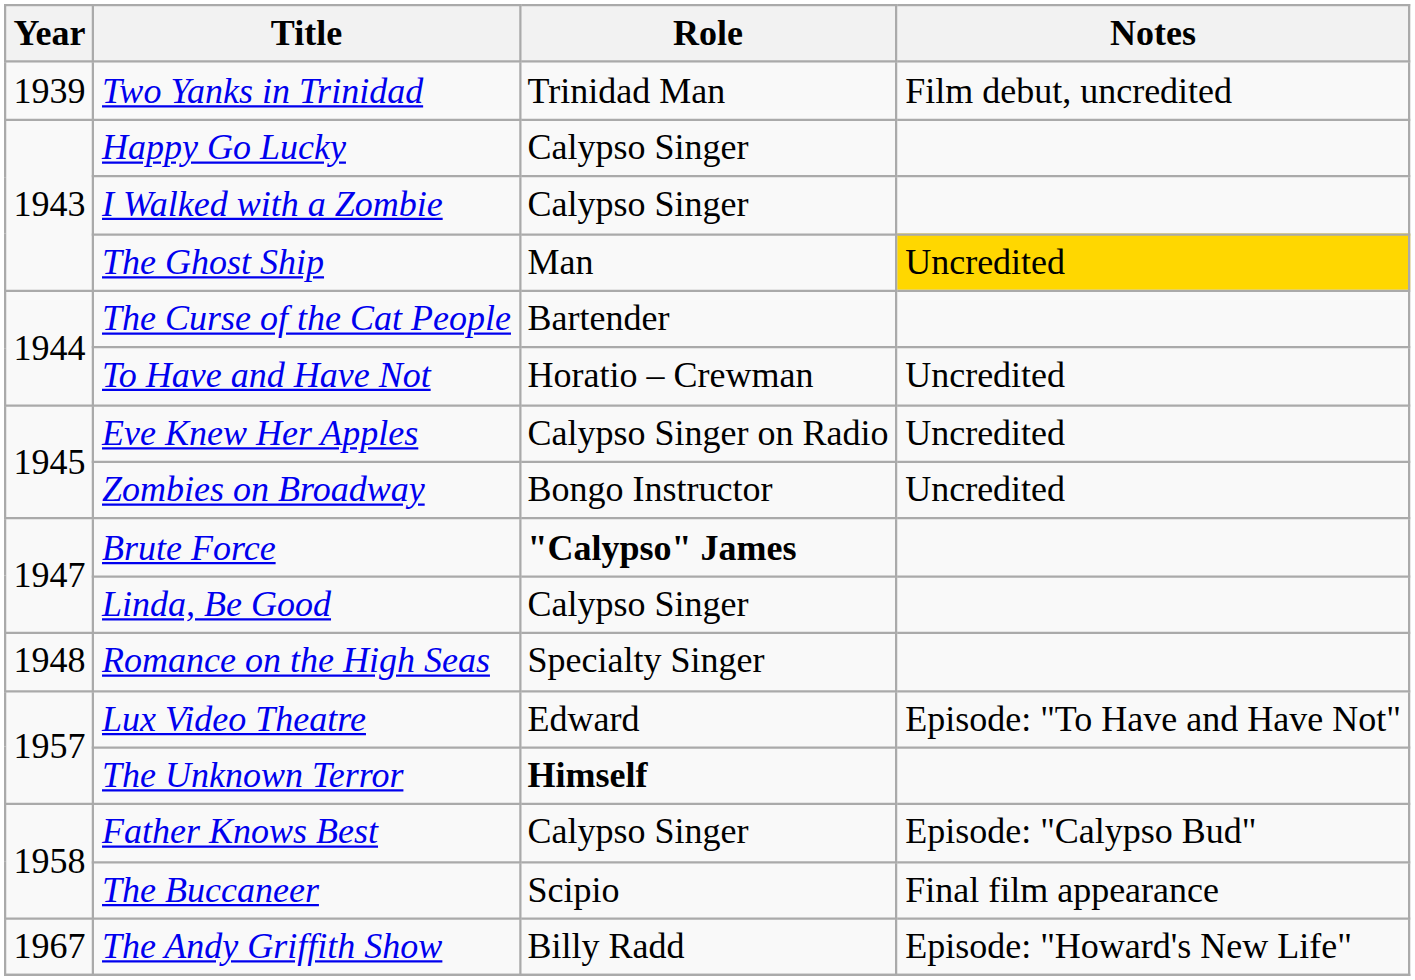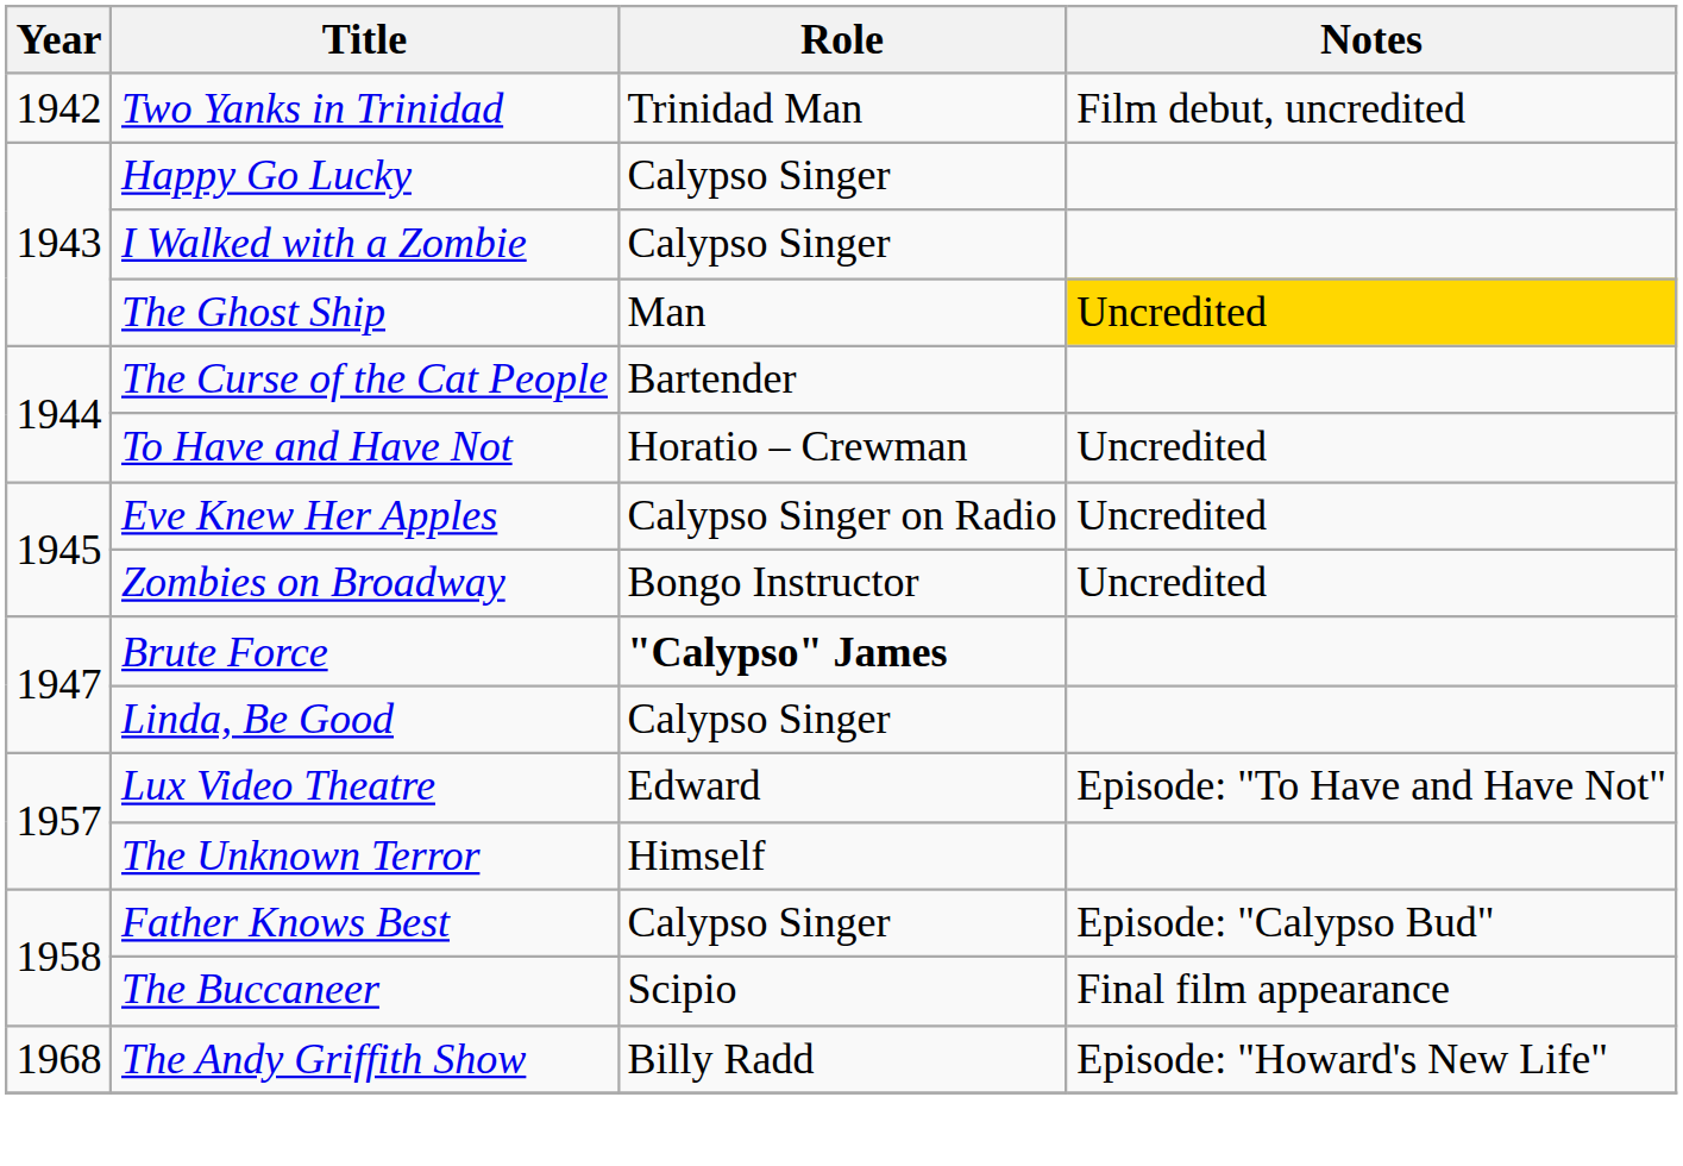 <table class="wikitable sortable">
 <tr>
 <th>Year</th>
 <th>Title</th>
 <th>Role</th>
 <th class="unsortable">Notes</th>
 </tr>
 <tr>
-<td>1939</td>
+<td>1942</td>
 <td><em><a href='#'>Two Yanks in Trinidad</a></em></td>
 <td>Trinidad Man</td>
 <td>Film debut, uncredited</td>
 </tr>
 <tr>
 <td rowspan=3>1943</td>
 <td><em><a href='#'>Happy Go Lucky</a></em></td>
 <td>Calypso Singer</td>
 <td></td>
 </tr>
 <tr>
 <td><em><a href='#'>I Walked with a Zombie</a></em></td>
 <td>Calypso Singer</td>
 <td></td>
 </tr>
 <tr>
 <td><em><a href='#'>The Ghost Ship</a></em></td>
 <td>Man</td>
 <td style="background: gold;">Uncredited</td>
 </tr>
 <tr>
 <td rowspan=2>1944</td>
 <td><em><a href='#'>The Curse of the Cat People</a></em></td>
 <td>Bartender</td>
 <td></td>
 </tr>
 <tr>
 <td><em><a href='#'>To Have and Have Not</a></em></td>
 <td>Horatio – Crewman</td>
 <td>Uncredited</td>
 </tr>
 <tr>
 <td rowspan=2>1945</td>
 <td><em><a href='#'>Eve Knew Her Apples</a></em></td>
 <td>Calypso Singer on Radio</td>
 <td>Uncredited</td>
 </tr>
 <tr>
 <td><em><a href='#'>Zombies on Broadway</a></em></td>
 <td>Bongo Instructor</td>
 <td>Uncredited</td>
 </tr>
 <tr>
 <td rowspan=2>1947</td>
 <td><em><a href='#'>Brute Force</a></em></td>
 <td><strong>"Calypso" James</strong></td>
 <td></td>
 </tr>
 <tr>
 <td><em><a href='#'>Linda, Be Good</a></em></td>
 <td>Calypso Singer</td>
 <td></td>
 </tr>
 <tr>
-<td>1948</td>
-<td><em><a href='#'>Romance on the High Seas</a></em></td>
-<td>Specialty Singer</td>
-<td></td>
-</tr>
-<tr>
 <td rowspan=2>1957</td>
 <td><em><a href='#'>Lux Video Theatre</a></em></td>
 <td>Edward</td>
 <td>Episode: "To Have and Have Not"</td>
 </tr>
 <tr>
 <td><em><a href='#'>The Unknown Terror</a></em></td>
-<td><strong>Himself</strong></td>
+<td>Himself</td>
 <td></td>
 </tr>
 <tr>
 <td rowspan=2>1958</td>
 <td><em><a href='#'>Father Knows Best</a></em></td>
 <td>Calypso Singer</td>
 <td>Episode: "Calypso Bud"</td>
 </tr>
 <tr>
 <td><em><a href='#'>The Buccaneer</a></em></td>
 <td>Scipio</td>
 <td>Final film appearance</td>
 </tr>
 <tr>
-<td>1967</td>
+<td>1968</td>
 <td><em><a href='#'>The Andy Griffith Show</a></em></td>
 <td>Billy Radd</td>
 <td>Episode: "Howard's New Life"</td>
 </tr>
 <tr>
 </tr>
 </table>
